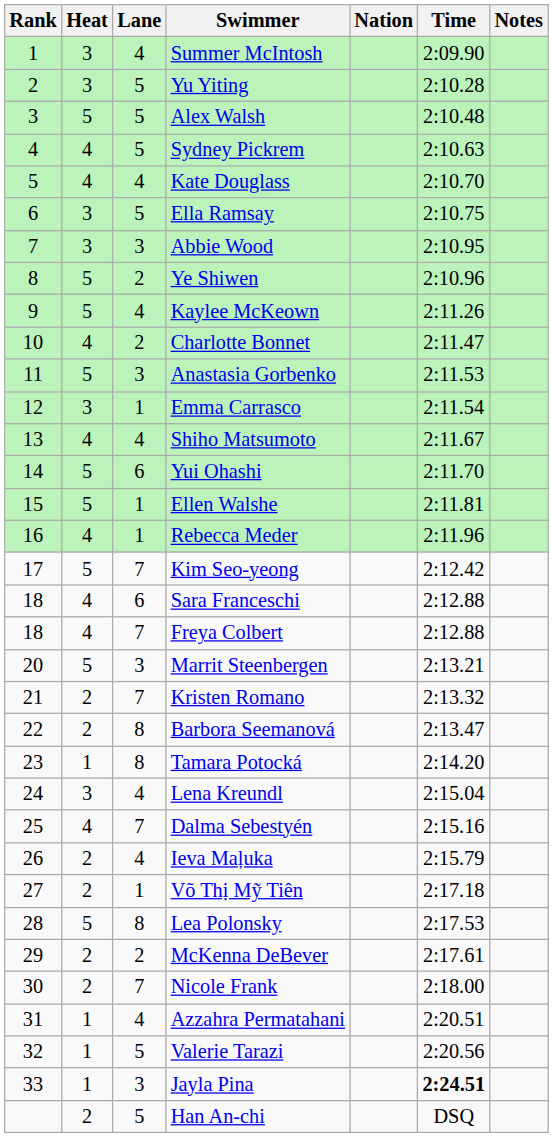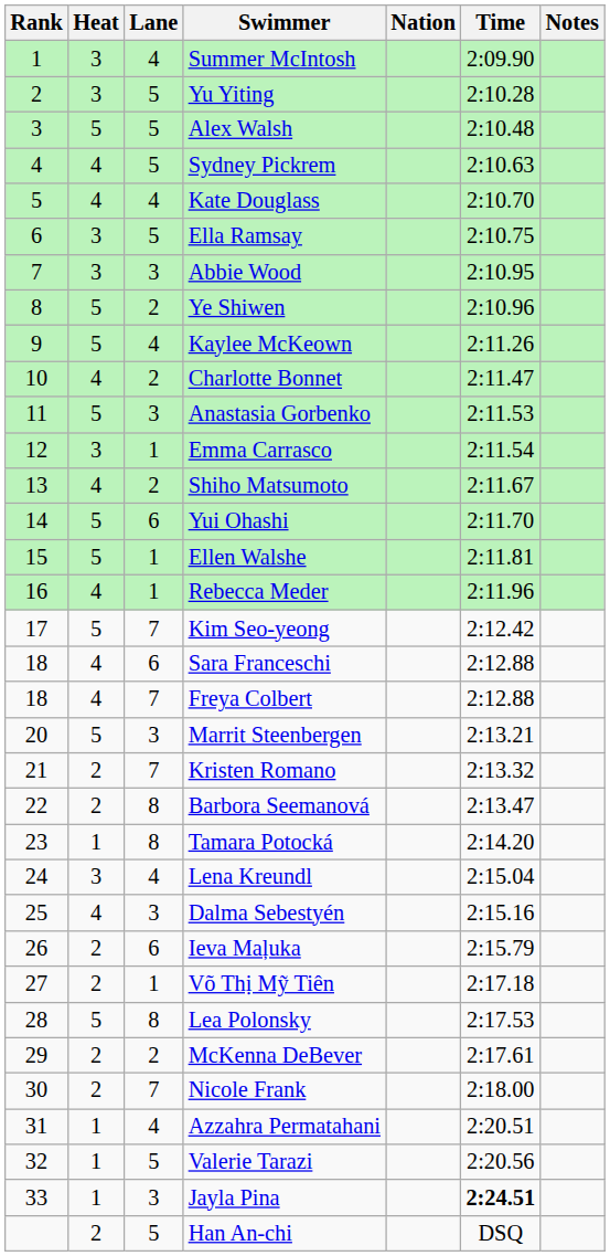 <table class="wikitable sortable mw-collapsible" style="text-align:center">
 <tr>
 <th scope="col">Rank</th>
 <th scope="col">Heat</th>
 <th scope="col">Lane</th>
 <th scope="col">Swimmer</th>
 <th scope="col">Nation</th>
 <th scope="col">Time</th>
 <th scope="col">Notes</th>
 </tr>
 <tr bgcolor=bbf3bb>
 <td>1</td>
 <td>3</td>
 <td>4</td>
 <td align="left"><a href='#'>Summer McIntosh</a></td>
 <td align="left"></td>
 <td>2:09.90</td>
 <td></td>
 </tr>
 <tr bgcolor=bbf3bb>
 <td>2</td>
 <td>3</td>
 <td>5</td>
 <td align="left"><a href='#'>Yu Yiting</a></td>
 <td align="left"></td>
 <td>2:10.28</td>
 <td></td>
 </tr>
 <tr bgcolor=bbf3bb>
 <td>3</td>
 <td>5</td>
 <td>5</td>
 <td align="left"><a href='#'>Alex Walsh</a></td>
 <td align="left"></td>
 <td>2:10.48</td>
 <td></td>
 </tr>
 <tr bgcolor=bbf3bb>
 <td>4</td>
 <td>4</td>
 <td>5</td>
 <td align="left"><a href='#'>Sydney Pickrem</a></td>
 <td align="left"></td>
 <td>2:10.63</td>
 <td></td>
 </tr>
 <tr bgcolor=bbf3bb>
 <td>5</td>
 <td>4</td>
 <td>4</td>
 <td align="left"><a href='#'>Kate Douglass</a></td>
 <td align="left"></td>
 <td>2:10.70</td>
 <td></td>
 </tr>
 <tr bgcolor=bbf3bb>
 <td>6</td>
 <td>3</td>
 <td>5</td>
 <td align="left"><a href='#'>Ella Ramsay</a></td>
 <td align="left"></td>
 <td>2:10.75</td>
 <td></td>
 </tr>
 <tr bgcolor=bbf3bb>
 <td>7</td>
 <td>3</td>
 <td>3</td>
 <td align="left"><a href='#'>Abbie Wood</a></td>
 <td align="left"></td>
 <td>2:10.95</td>
 <td></td>
 </tr>
 <tr bgcolor=bbf3bb>
 <td>8</td>
 <td>5</td>
 <td>2</td>
 <td align="left"><a href='#'>Ye Shiwen</a></td>
 <td align="left"></td>
 <td>2:10.96</td>
 <td></td>
 </tr>
 <tr bgcolor=bbf3bb>
 <td>9</td>
 <td>5</td>
 <td>4</td>
 <td align="left"><a href='#'>Kaylee McKeown</a></td>
 <td align="left"></td>
 <td>2:11.26</td>
 <td></td>
 </tr>
 <tr bgcolor=bbf3bb>
 <td>10</td>
 <td>4</td>
 <td>2</td>
 <td align="left"><a href='#'>Charlotte Bonnet</a></td>
 <td align="left"></td>
 <td>2:11.47</td>
 <td></td>
 </tr>
 <tr bgcolor=bbf3bb>
 <td>11</td>
 <td>5</td>
 <td>3</td>
 <td align="left"><a href='#'>Anastasia Gorbenko</a></td>
 <td align="left"></td>
 <td>2:11.53</td>
 <td></td>
 </tr>
 <tr bgcolor=bbf3bb>
 <td>12</td>
 <td>3</td>
 <td>1</td>
 <td align="left"><a href='#'>Emma Carrasco</a></td>
 <td align="left"></td>
 <td>2:11.54</td>
 <td></td>
 </tr>
 <tr bgcolor=bbf3bb>
 <td>13</td>
 <td>4</td>
-<td>4</td>
+<td>2</td>
 <td align="left"><a href='#'>Shiho Matsumoto</a></td>
 <td align="left"></td>
 <td>2:11.67</td>
 <td></td>
 </tr>
 <tr bgcolor=bbf3bb>
 <td>14</td>
 <td>5</td>
 <td>6</td>
 <td align="left"><a href='#'>Yui Ohashi</a></td>
 <td align="left"></td>
 <td>2:11.70</td>
 <td></td>
 </tr>
 <tr bgcolor=bbf3bb>
 <td>15</td>
 <td>5</td>
 <td>1</td>
 <td align="left"><a href='#'>Ellen Walshe</a></td>
 <td align="left"></td>
 <td>2:11.81</td>
 <td></td>
 </tr>
 <tr bgcolor=bbf3bb>
 <td>16</td>
 <td>4</td>
 <td>1</td>
 <td align="left"><a href='#'>Rebecca Meder</a></td>
 <td align="left"></td>
 <td>2:11.96</td>
 <td></td>
 </tr>
 <tr>
 <td>17</td>
 <td>5</td>
 <td>7</td>
 <td align="left"><a href='#'>Kim Seo-yeong</a></td>
 <td align="left"></td>
 <td>2:12.42</td>
 <td></td>
 </tr>
 <tr>
 <td>18</td>
 <td>4</td>
 <td>6</td>
 <td align="left"><a href='#'>Sara Franceschi</a></td>
 <td align="left"></td>
 <td>2:12.88</td>
 <td></td>
 </tr>
 <tr>
 <td>18</td>
 <td>4</td>
 <td>7</td>
 <td align="left"><a href='#'>Freya Colbert</a></td>
 <td align="left"></td>
 <td>2:12.88</td>
 <td></td>
 </tr>
 <tr>
 <td>20</td>
 <td>5</td>
 <td>3</td>
 <td align="left"><a href='#'>Marrit Steenbergen</a></td>
 <td align="left"></td>
 <td>2:13.21</td>
 <td></td>
 </tr>
 <tr>
 <td>21</td>
 <td>2</td>
 <td>7</td>
 <td align="left"><a href='#'>Kristen Romano</a></td>
 <td align="left"></td>
 <td>2:13.32</td>
 <td></td>
 </tr>
 <tr>
 <td>22</td>
 <td>2</td>
 <td>8</td>
 <td align="left"><a href='#'>Barbora Seemanová</a></td>
 <td align="left"></td>
 <td>2:13.47</td>
 <td></td>
 </tr>
 <tr>
 <td>23</td>
 <td>1</td>
 <td>8</td>
 <td align="left"><a href='#'>Tamara Potocká</a></td>
 <td align="left"></td>
 <td>2:14.20</td>
 <td></td>
 </tr>
 <tr>
 <td>24</td>
 <td>3</td>
 <td>4</td>
 <td align="left"><a href='#'>Lena Kreundl</a></td>
 <td align="left"></td>
 <td>2:15.04</td>
 <td></td>
 </tr>
 <tr>
 <td>25</td>
 <td>4</td>
-<td>7</td>
+<td>3</td>
 <td align="left"><a href='#'>Dalma Sebestyén</a></td>
 <td align="left"></td>
 <td>2:15.16</td>
 <td></td>
 </tr>
 <tr>
 <td>26</td>
 <td>2</td>
-<td>4</td>
+<td>6</td>
 <td align="left"><a href='#'>Ieva Maļuka</a></td>
 <td align="left"></td>
 <td>2:15.79</td>
 <td></td>
 </tr>
 <tr>
 <td>27</td>
 <td>2</td>
 <td>1</td>
 <td align="left"><a href='#'>Võ Thị Mỹ Tiên</a></td>
 <td align="left"></td>
 <td>2:17.18</td>
 <td></td>
 </tr>
 <tr>
 <td>28</td>
 <td>5</td>
 <td>8</td>
 <td align="left" left><a href='#'>Lea Polonsky</a></td>
 <td align="left"></td>
 <td>2:17.53</td>
 <td></td>
 </tr>
 <tr>
 <td>29</td>
 <td>2</td>
 <td>2</td>
 <td align="left"><a href='#'>McKenna DeBever</a></td>
 <td align="left"></td>
 <td>2:17.61</td>
 <td></td>
 </tr>
 <tr>
 <td>30</td>
 <td>2</td>
 <td>7</td>
 <td align="left"><a href='#'>Nicole Frank</a></td>
 <td align="left"></td>
 <td>2:18.00</td>
 <td></td>
 </tr>
 <tr>
 <td>31</td>
 <td>1</td>
 <td>4</td>
 <td align="left"><a href='#'>Azzahra Permatahani</a></td>
 <td align="left"></td>
 <td>2:20.51</td>
 <td></td>
 </tr>
 <tr>
 <td>32</td>
 <td>1</td>
 <td>5</td>
 <td align="left"><a href='#'>Valerie Tarazi</a></td>
 <td align="left"></td>
 <td>2:20.56</td>
 <td></td>
 </tr>
 <tr>
 <td>33</td>
 <td>1</td>
 <td>3</td>
 <td align="left"><a href='#'>Jayla Pina</a></td>
 <td align="left"></td>
 <td><strong>2:24.51</strong></td>
 <td></td>
 </tr>
 <tr>
 <td></td>
 <td>2</td>
 <td>5</td>
 <td align="left"><a href='#'>Han An-chi</a></td>
 <td align="left"></td>
 <td>DSQ</td>
 <td></td>
 </tr>
 </table>
